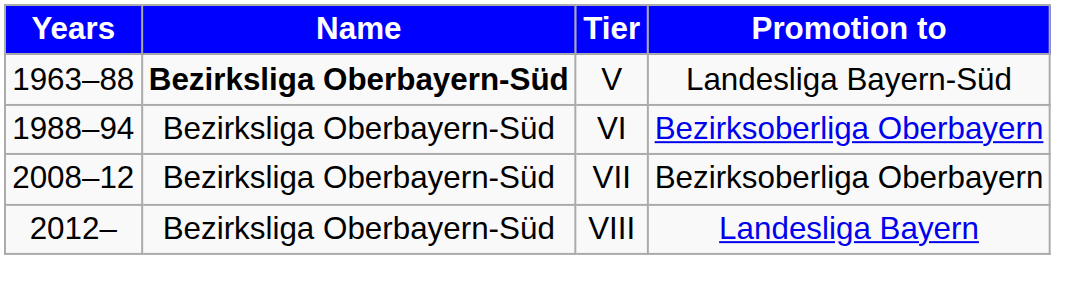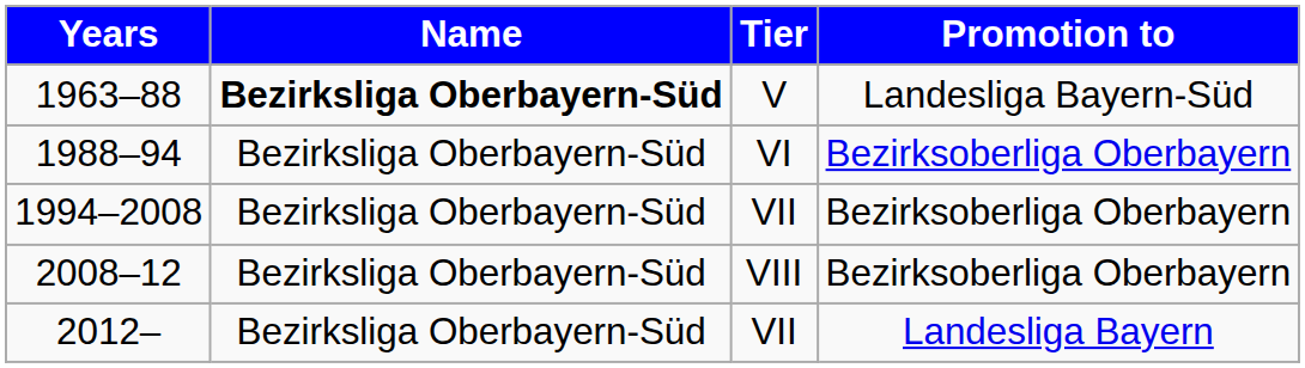 <table class="wikitable">
 <tr align="center" style="background: blue; color: white">
 <td><strong>Years</strong></td>
 <td><strong>Name</strong></td>
 <td><strong>Tier</strong></td>
 <td><strong>Promotion to</strong></td>
 </tr>
 <tr align="center">
 <td>1963–88</td>
 <td><strong>Bezirksliga Oberbayern-Süd</strong></td>
 <td>V</td>
 <td>Landesliga Bayern-Süd</td>
 </tr>
 <tr align="center">
 <td>1988–94</td>
 <td>Bezirksliga Oberbayern-Süd</td>
 <td>VI</td>
 <td><a href='#'>Bezirksoberliga Oberbayern</a></td>
 </tr>
 <tr align="center">
-<td>2008–12</td>
+<td>1994–2008</td>
 <td>Bezirksliga Oberbayern-Süd</td>
 <td>VII</td>
 <td>Bezirksoberliga Oberbayern</td>
 </tr>
 <tr align="center">
+<td>2008–12</td>
+<td>Bezirksliga Oberbayern-Süd</td>
+<td>VIII</td>
+<td>Bezirksoberliga Oberbayern</td>
+</tr>
+<tr align="center">
 <td>2012–</td>
 <td>Bezirksliga Oberbayern-Süd</td>
-<td>VIII</td>
+<td>VII</td>
 <td><a href='#'>Landesliga Bayern</a></td>
 </tr>
 </table>
